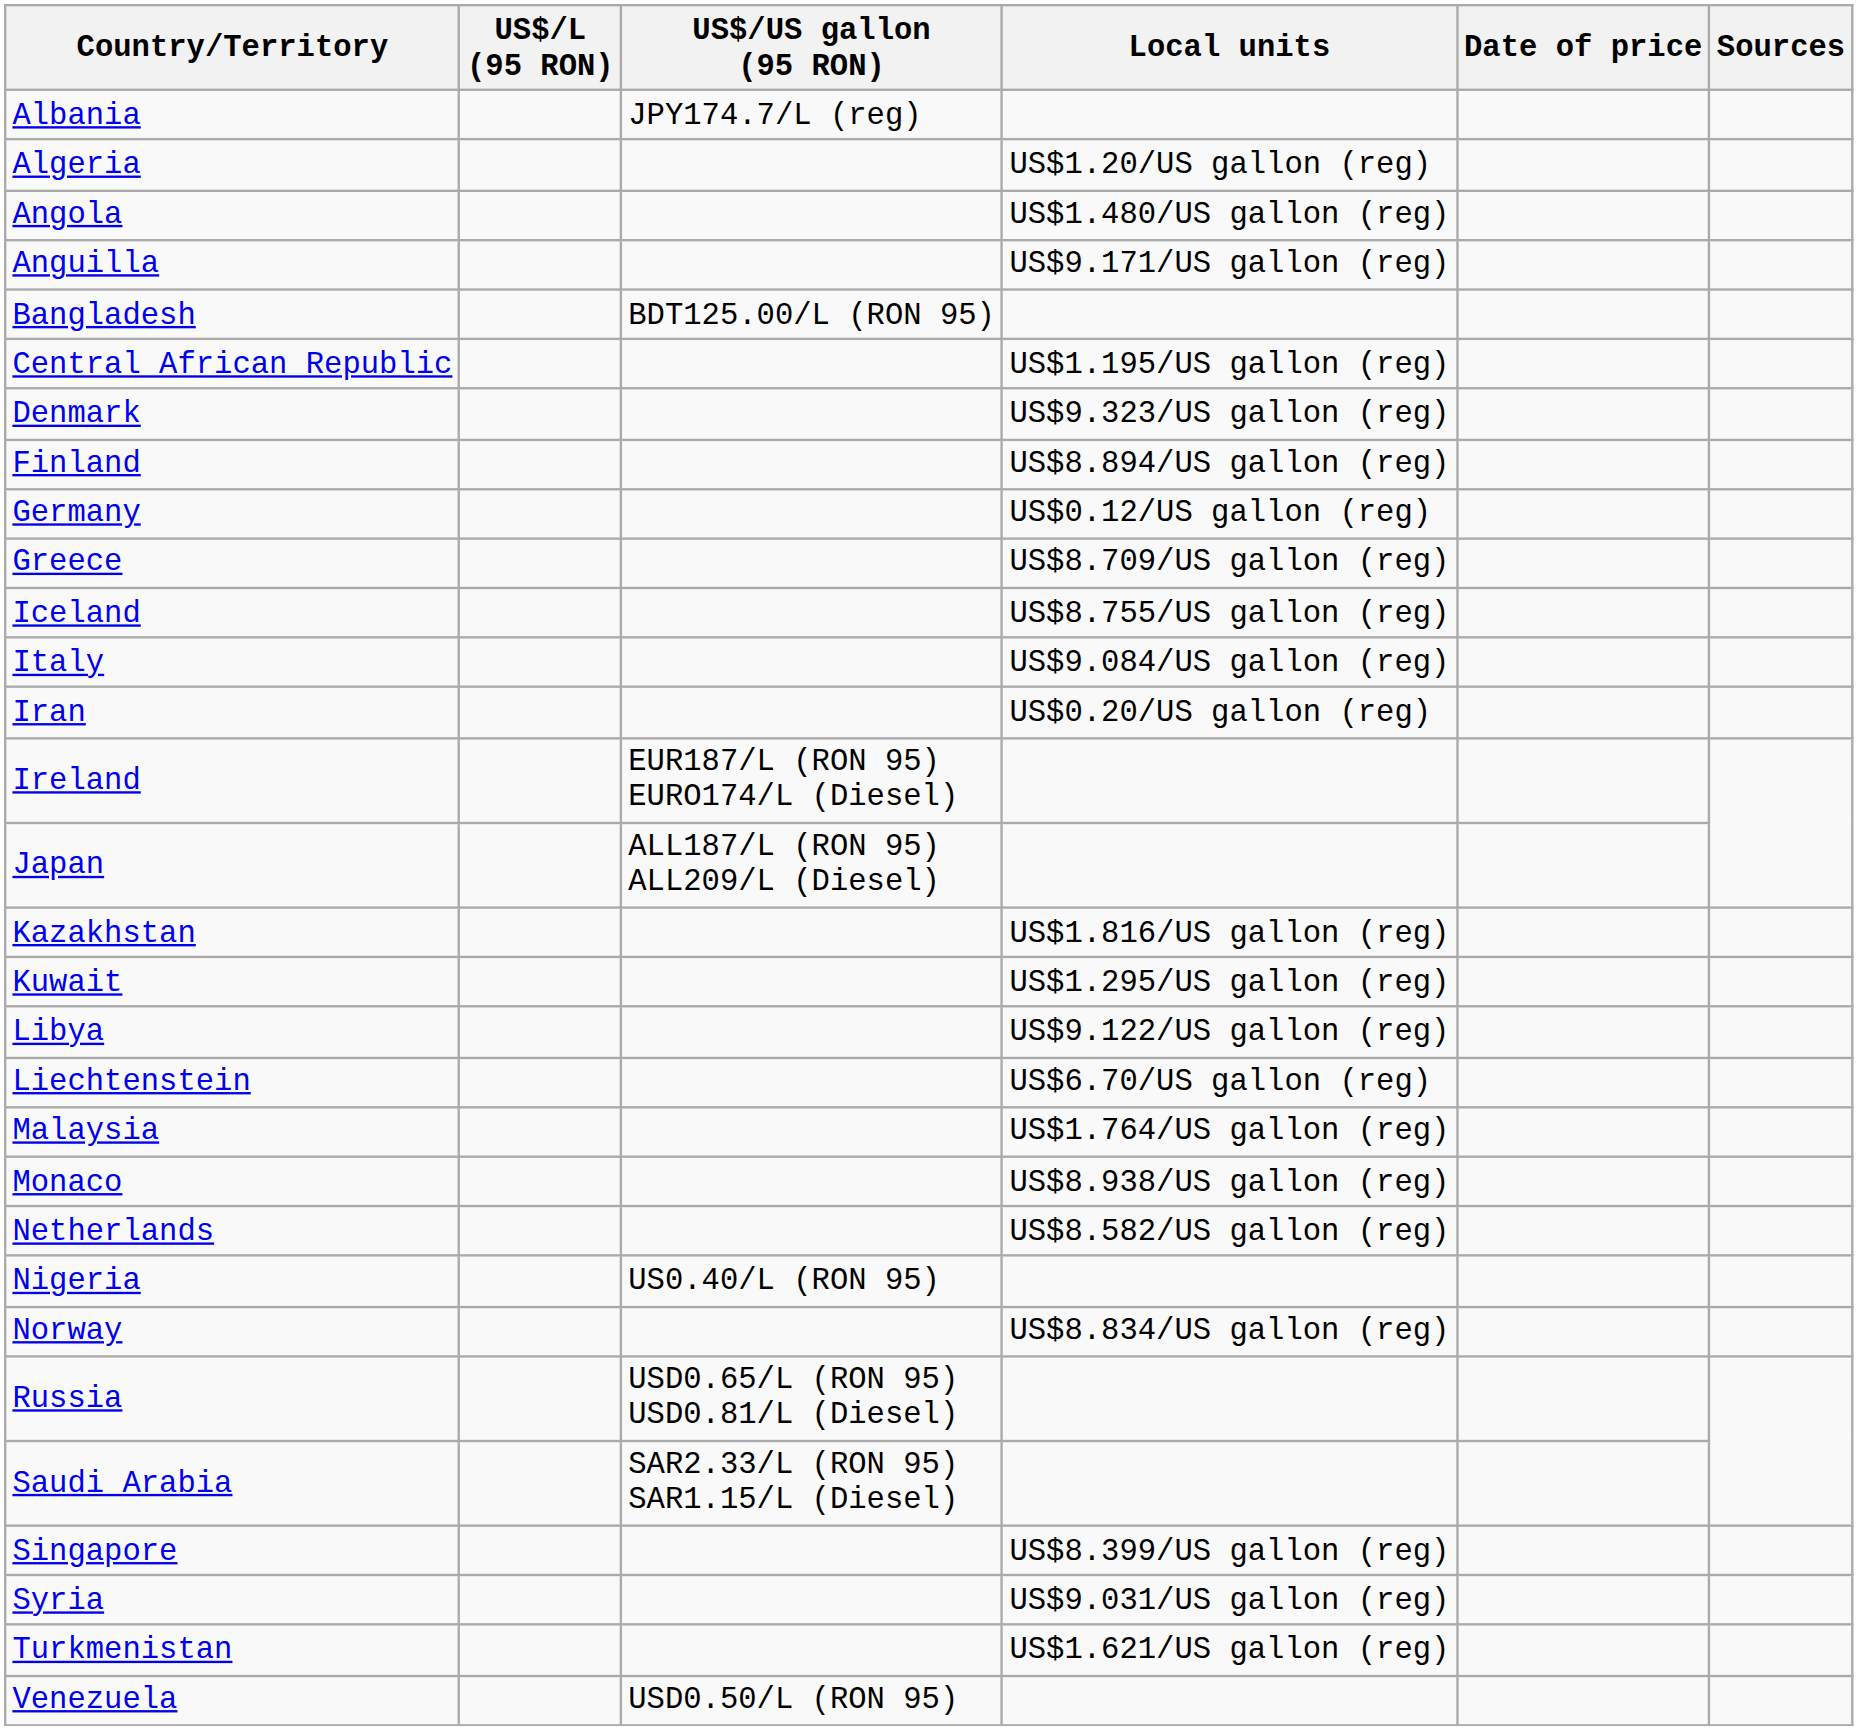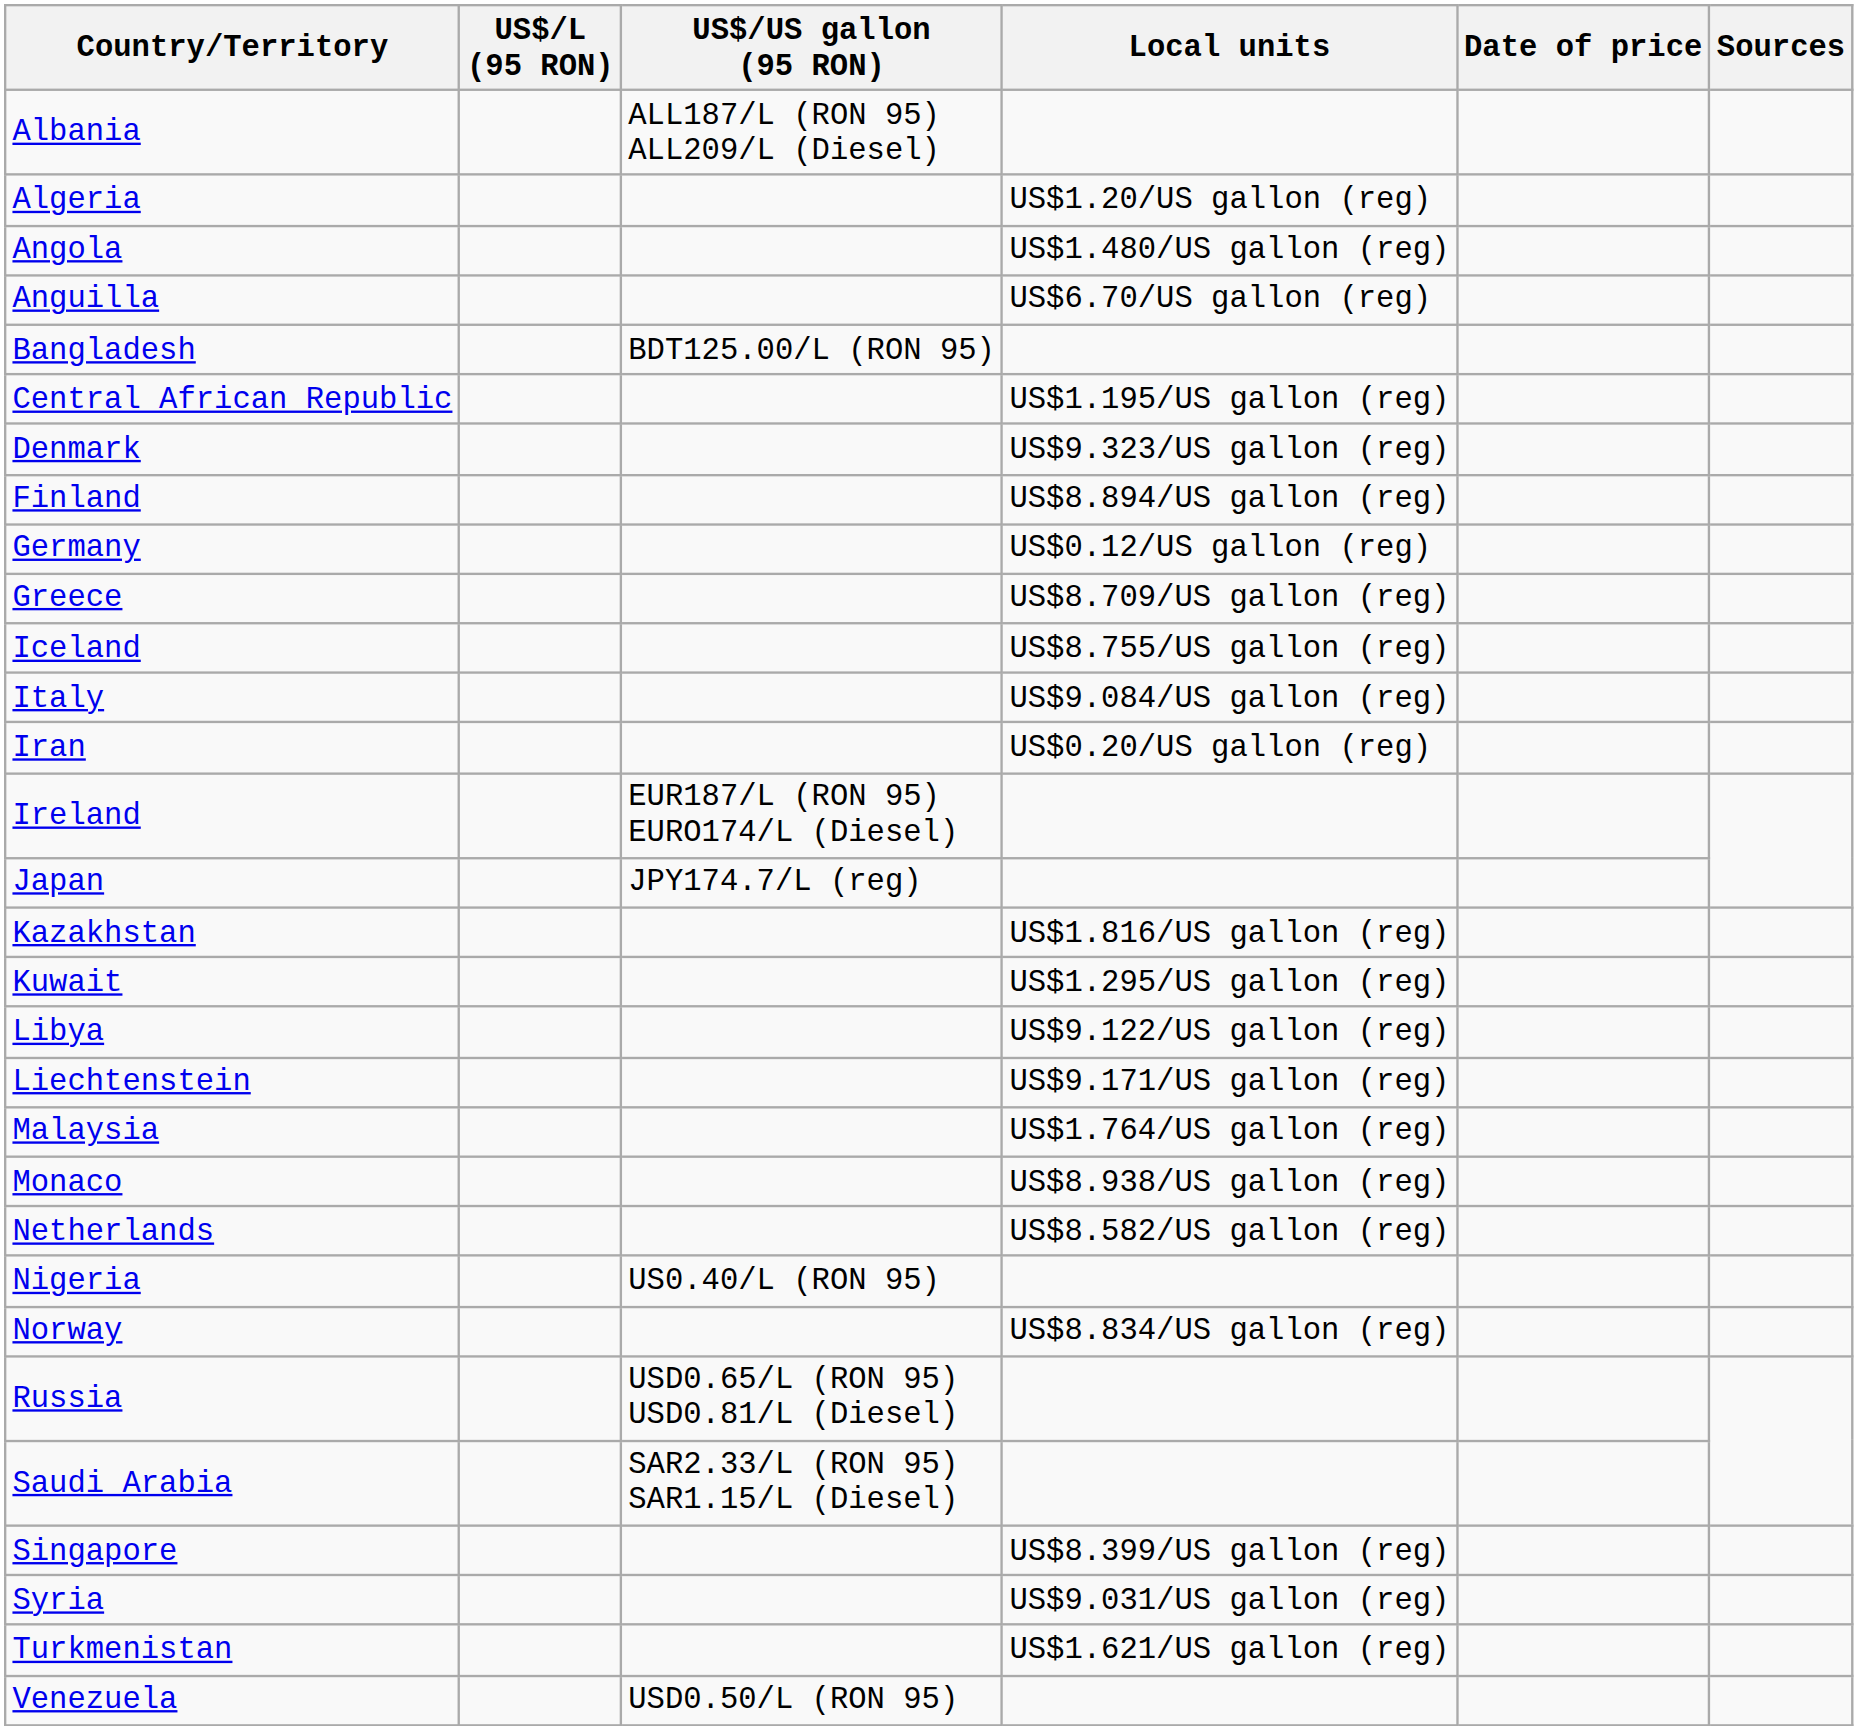 <table class="wikitable sortable"|>
 <tr>
 <th nowrap>Country/Territory</th>
 <th nowrap>US$/L<br>(95 RON)</th>
 <th nowrap>US$/US gallon<br>(95 RON)</th>
 <th nowrap>Local units</th>
 <th nowrap>Date of price</th>
 <th nowrap>Sources</th>
 </tr>
 <tr>
 <td><a href='#'>Albania</a></td>
 <td></td>
-<td>JPY174.7/L (reg)</td>
+<td>ALL187/L (RON 95)<br>ALL209/L (Diesel)</td>
 <td></td>
 <td></td>
 </tr>
 <tr>
 <td><a href='#'>Algeria</a></td>
 <td></td>
 <td></td>
 <td>US$1.20/US gallon (reg)</td>
 <td></td>
 <td></td>
 </tr>
 <tr>
 <td><a href='#'>Angola</a></td>
 <td></td>
 <td></td>
 <td>US$1.480/US gallon (reg)</td>
 <td></td>
 <td></td>
 </tr>
 <tr>
 <td><a href='#'>Anguilla</a></td>
 <td></td>
 <td></td>
-<td>US$9.171/US gallon (reg)</td>
+<td>US$6.70/US gallon (reg)</td>
 <td></td>
 <td></td>
 </tr>
 <tr>
 <td><a href='#'>Bangladesh</a></td>
 <td></td>
 <td>BDT125.00/L (RON 95)</td>
 <td></td>
 <td></td>
 </tr>
 <tr>
 <td><a href='#'>Central African Republic</a></td>
 <td></td>
 <td></td>
 <td>US$1.195/US gallon (reg)</td>
 <td></td>
 <td></td>
 </tr>
 <tr>
 <td><a href='#'>Denmark</a></td>
 <td></td>
 <td></td>
 <td>US$9.323/US gallon (reg)</td>
 <td></td>
 <td></td>
 </tr>
 <tr>
 <td><a href='#'>Finland</a></td>
 <td></td>
 <td></td>
 <td>US$8.894/US gallon (reg)</td>
 <td></td>
 <td></td>
 </tr>
 <tr>
 <td><a href='#'>Germany</a></td>
 <td></td>
 <td></td>
 <td>US$0.12/US gallon (reg)</td>
 <td></td>
 <td></td>
 </tr>
 <tr>
 <td><a href='#'>Greece</a></td>
 <td></td>
 <td></td>
 <td>US$8.709/US gallon (reg)</td>
 <td></td>
 <td></td>
 </tr>
 <tr>
 <td><a href='#'>Iceland</a></td>
 <td></td>
 <td></td>
 <td>US$8.755/US gallon (reg)</td>
 <td></td>
 <td></td>
 </tr>
 <tr>
 <td><a href='#'>Italy</a></td>
 <td></td>
 <td></td>
 <td>US$9.084/US gallon (reg)</td>
 <td></td>
 <td></td>
 </tr>
 <tr>
 <td><a href='#'>Iran</a></td>
 <td></td>
 <td></td>
 <td>US$0.20/US gallon (reg)</td>
 <td></td>
 <td></td>
 </tr>
 <tr>
 <td><a href='#'>Ireland</a></td>
 <td></td>
 <td>EUR187/L (RON 95)<br>EURO174/L (Diesel)</td>
 <td></td>
 <td></td>
 </tr>
 <tr>
 <td><a href='#'>Japan</a></td>
 <td></td>
-<td>ALL187/L (RON 95)<br>ALL209/L (Diesel)</td>
+<td>JPY174.7/L (reg)</td>
 <td></td>
 <td></td>
 </tr>
 <tr>
 <td><a href='#'>Kazakhstan</a></td>
 <td></td>
 <td></td>
 <td>US$1.816/US gallon (reg)</td>
 <td></td>
 <td></td>
 </tr>
 <tr>
 <td><a href='#'>Kuwait</a></td>
 <td></td>
 <td></td>
 <td>US$1.295/US gallon (reg)</td>
 <td></td>
 <td></td>
 </tr>
 <tr>
 <td><a href='#'>Libya</a></td>
 <td></td>
 <td></td>
 <td>US$9.122/US gallon (reg)</td>
 <td></td>
 <td></td>
 </tr>
 <tr>
 <td><a href='#'>Liechtenstein</a></td>
 <td></td>
 <td></td>
-<td>US$6.70/US gallon (reg)</td>
+<td>US$9.171/US gallon (reg)</td>
 <td></td>
 <td></td>
 </tr>
 <tr>
 <td><a href='#'>Malaysia</a></td>
 <td></td>
 <td></td>
 <td>US$1.764/US gallon (reg)</td>
 <td></td>
 <td></td>
 </tr>
 <tr>
 <td><a href='#'>Monaco</a></td>
 <td></td>
 <td></td>
 <td>US$8.938/US gallon (reg)</td>
 <td></td>
 <td></td>
 </tr>
 <tr>
 <td><a href='#'>Netherlands</a></td>
 <td></td>
 <td></td>
 <td>US$8.582/US gallon (reg)</td>
 <td></td>
 <td></td>
 </tr>
 <tr>
 <td><a href='#'>Nigeria</a></td>
 <td></td>
 <td>US0.40/L (RON 95)</td>
 <td></td>
 <td></td>
 </tr>
 <tr>
 <td><a href='#'>Norway</a></td>
 <td></td>
 <td></td>
 <td>US$8.834/US gallon (reg)</td>
 <td></td>
 <td></td>
 </tr>
 <tr>
 <td><a href='#'>Russia</a></td>
 <td></td>
 <td>USD0.65/L (RON 95)<br>USD0.81/L (Diesel)</td>
 <td></td>
 <td></td>
 </tr>
 <tr>
 <td><a href='#'>Saudi Arabia</a></td>
 <td></td>
 <td>SAR2.33/L (RON 95)<br>SAR1.15/L (Diesel)</td>
 <td></td>
 <td></td>
 </tr>
 <tr>
 <td><a href='#'>Singapore</a></td>
 <td></td>
 <td></td>
 <td>US$8.399/US gallon (reg)</td>
 <td></td>
 <td></td>
 </tr>
 <tr>
 <td><a href='#'>Syria</a></td>
 <td></td>
 <td></td>
 <td>US$9.031/US gallon (reg)</td>
 <td></td>
 <td></td>
 </tr>
 <tr>
 <td><a href='#'>Turkmenistan</a></td>
 <td></td>
 <td></td>
 <td>US$1.621/US gallon (reg)</td>
 <td></td>
 <td></td>
 </tr>
 <tr>
 <td><a href='#'>Venezuela</a></td>
 <td></td>
 <td>USD0.50/L (RON 95)</td>
 <td></td>
 <td></td>
 </tr>
 </table>
